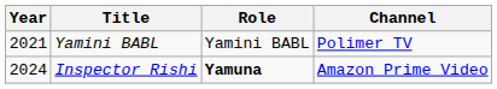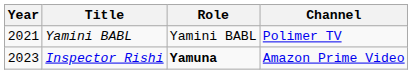 <table class="wikitable">
 <tr>
 <th>Year</th>
 <th>Title</th>
 <th>Role</th>
 <th>Channel</th>
 </tr>
 <tr>
 <td>2021</td>
 <td><em>Yamini BABL</em></td>
 <td>Yamini BABL</td>
 <td><a href='#'>Polimer TV</a></td>
 </tr>
 <tr>
-<td>2024</td>
+<td>2023</td>
 <td><em><a href='#'>Inspector Rishi</a></em></td>
 <td><strong>Yamuna</strong></td>
 <td><a href='#'>Amazon Prime Video</a></td>
 </tr>
 </table>
